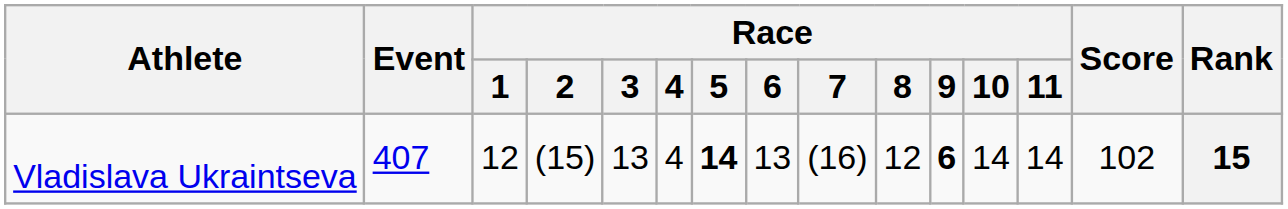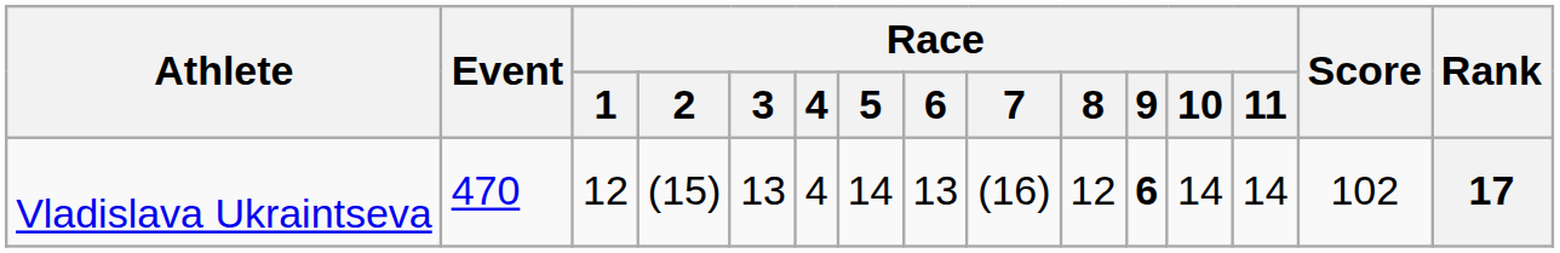 <table class=wikitable style="font-size:90%">
 <tr>
 <th rowspan="2">Athlete</th>
 <th rowspan="2">Event</th>
 <th colspan="11">Race</th>
 <th rowspan="2">Score</th>
 <th rowspan="2">Rank</th>
 </tr>
 <tr>
 <th>1</th>
 <th>2</th>
 <th>3</th>
 <th>4</th>
 <th>5</th>
 <th>6</th>
 <th>7</th>
 <th>8</th>
 <th>9</th>
 <th>10</th>
 <th>11</th>
 </tr>
 <tr>
 <td><br><a href='#'>Vladislava Ukraintseva</a></td>
-<td><a href='#'>407</a></td>
+<td><a href='#'>470</a></td>
 <td align=center>12</td>
 <td align=center>(15)</td>
 <td align=center>13</td>
 <td align=center>4</td>
-<td align=center><strong>14</strong></td>
+<td align=center>14</td>
 <td align=center>13</td>
 <td align=center>(16)</td>
 <td align=center>12</td>
 <td align=center><strong>6</strong></td>
 <td align=center>14</td>
 <td align=center>14</td>
 <td align=center>102</td>
-<th align=center>15</th>
+<th align=center>17</th>
 </tr>
 </table>
